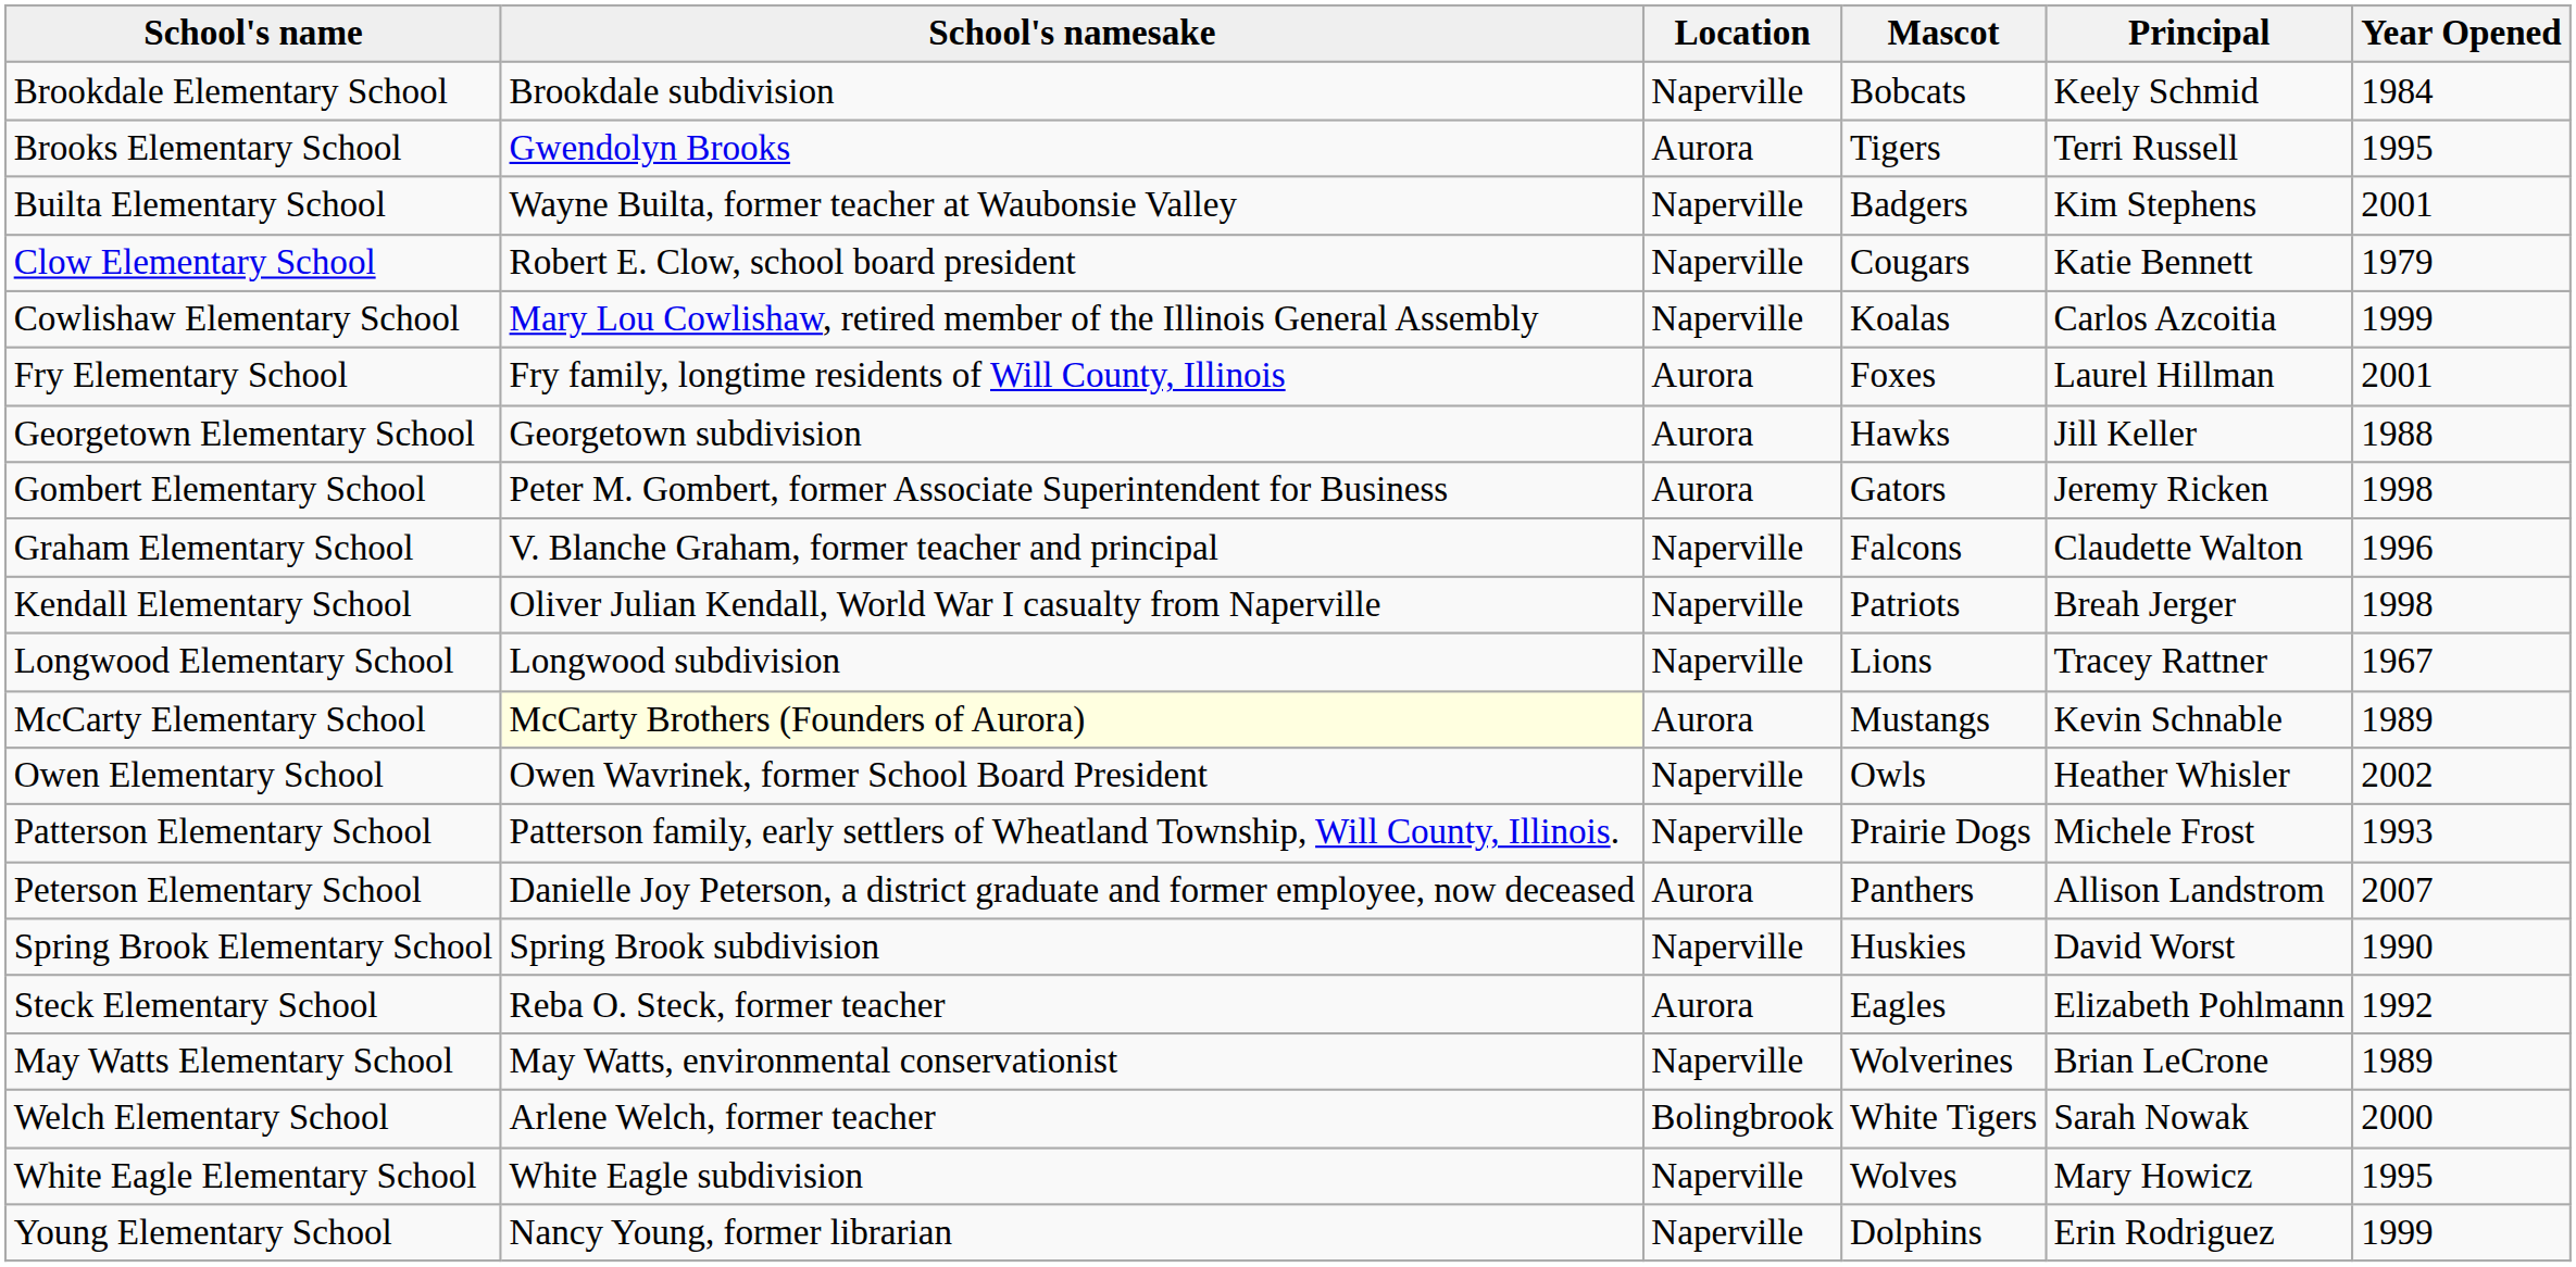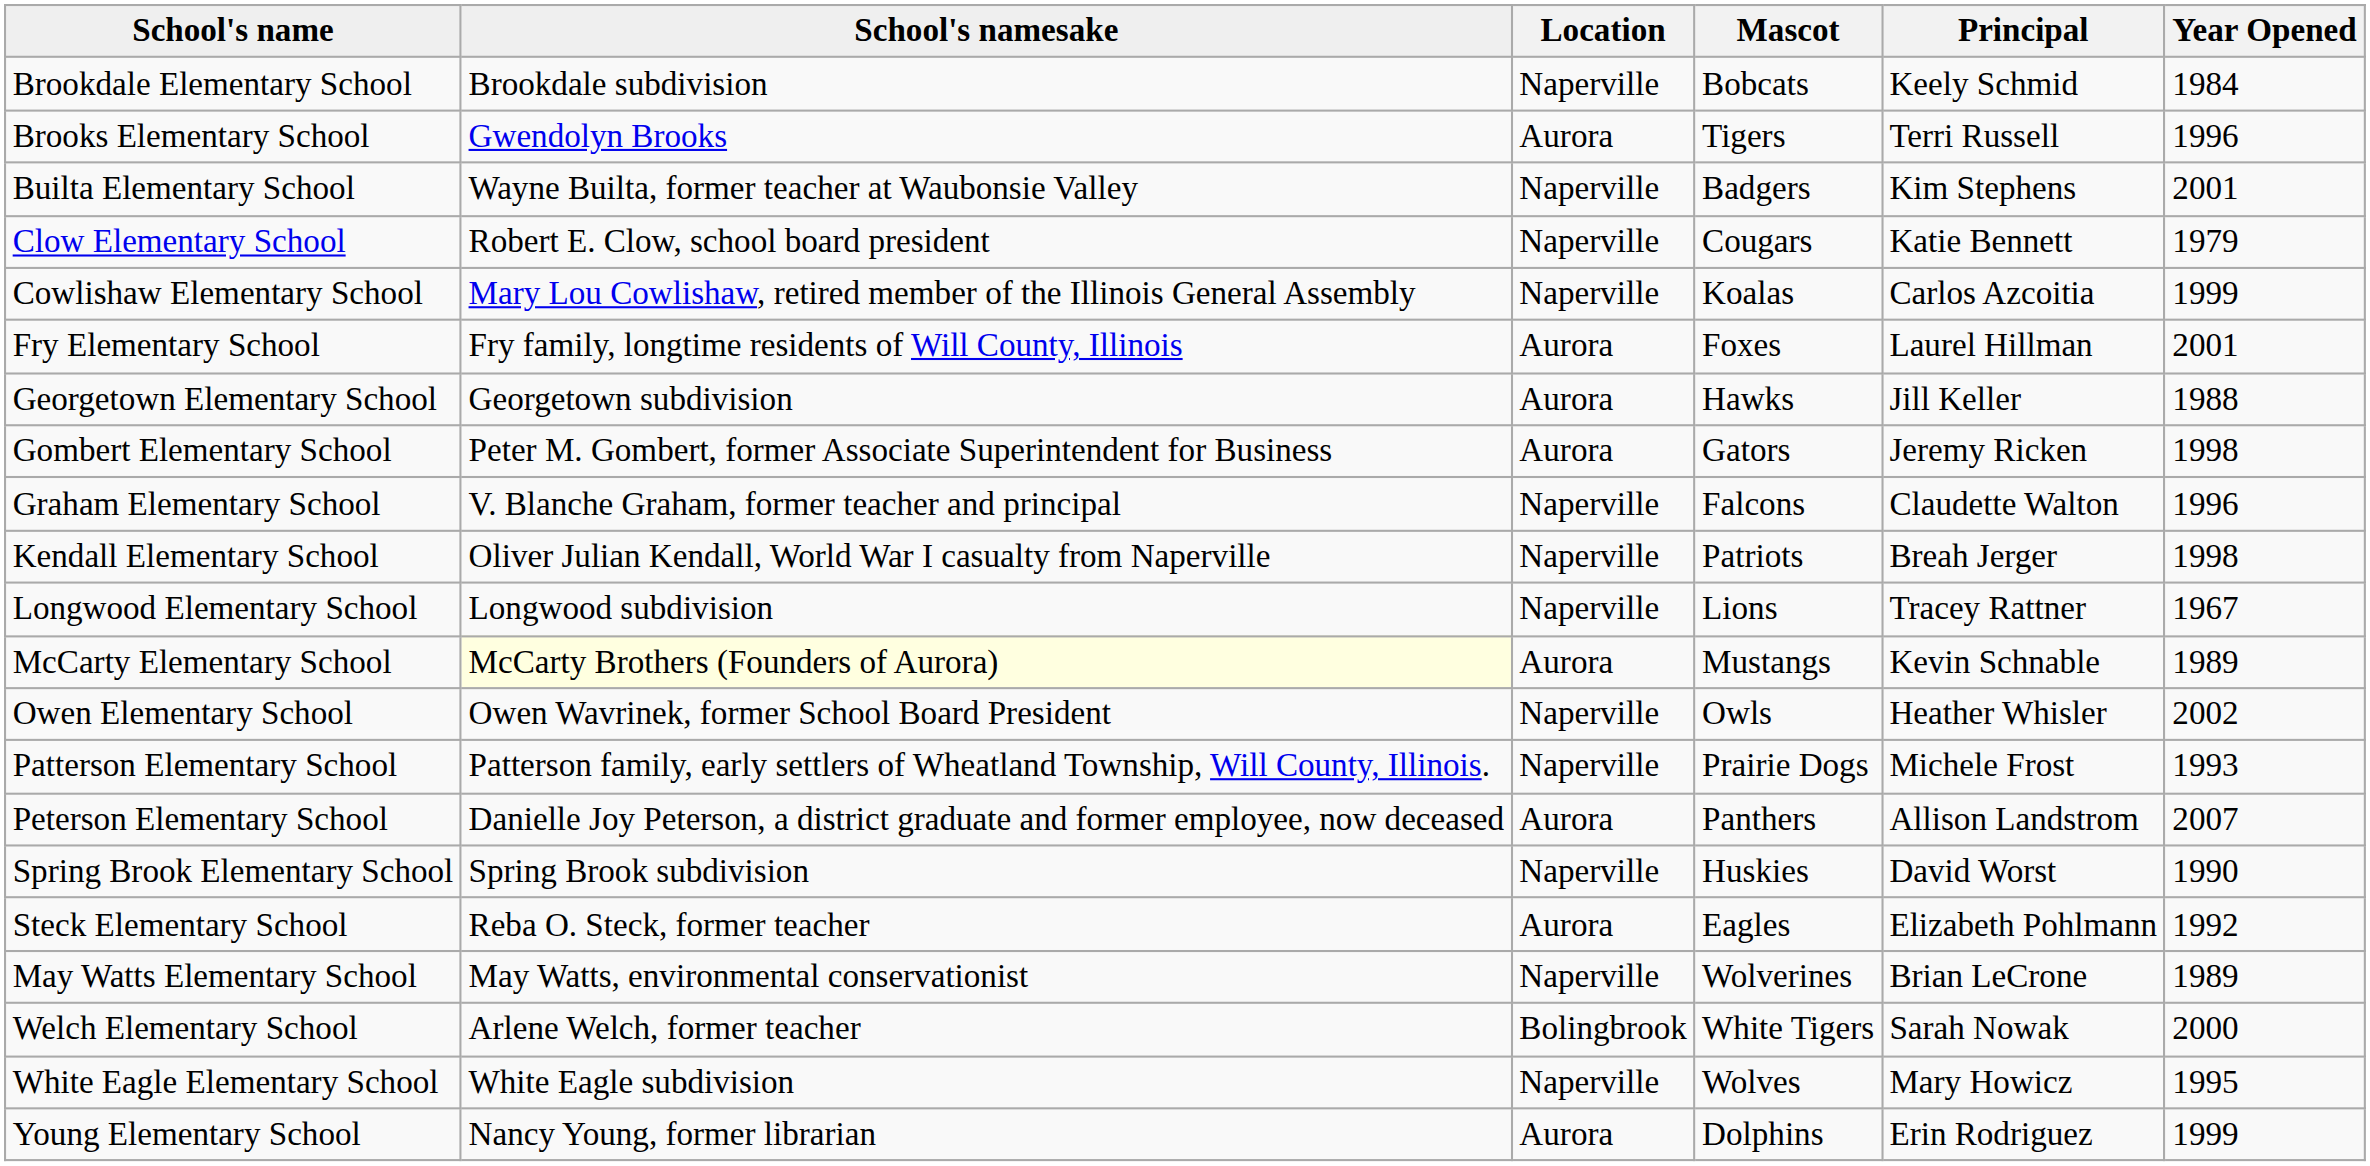 <table class="wikitable">
 <tr>
 <th style="background:#efefef;">School's name</th>
 <th style="background:#efefef;">School's namesake</th>
 <th><strong>Location</strong></th>
 <th><strong>Mascot</strong></th>
 <th><strong>Principal</strong></th>
 <th><strong>Year Opened</strong></th>
 </tr>
 <tr>
 <td>Brookdale Elementary School</td>
 <td>Brookdale subdivision</td>
 <td>Naperville</td>
 <td>Bobcats</td>
 <td>Keely Schmid</td>
 <td>1984</td>
 </tr>
 <tr>
 <td>Brooks Elementary School</td>
 <td><a href='#'>Gwendolyn Brooks</a></td>
 <td>Aurora</td>
 <td>Tigers</td>
 <td>Terri Russell</td>
-<td>1995</td>
+<td>1996</td>
 </tr>
 <tr>
 <td>Builta Elementary School</td>
 <td>Wayne Builta, former teacher at Waubonsie Valley</td>
 <td>Naperville</td>
 <td>Badgers</td>
 <td>Kim Stephens</td>
 <td>2001</td>
 </tr>
 <tr>
 <td><a href='#'>Clow Elementary School</a></td>
 <td>Robert E. Clow, school board president</td>
 <td>Naperville</td>
 <td>Cougars</td>
 <td>Katie Bennett</td>
 <td>1979</td>
 </tr>
 <tr>
 <td>Cowlishaw Elementary School</td>
 <td><a href='#'>Mary Lou Cowlishaw</a>, retired member of the Illinois General Assembly</td>
 <td>Naperville</td>
 <td>Koalas</td>
 <td>Carlos Azcoitia</td>
 <td>1999</td>
 </tr>
 <tr>
 <td>Fry Elementary School</td>
 <td>Fry family, longtime residents of <a href='#'>Will County, Illinois</a></td>
 <td>Aurora</td>
 <td>Foxes</td>
 <td>Laurel Hillman</td>
 <td>2001</td>
 </tr>
 <tr>
 <td>Georgetown Elementary School</td>
 <td>Georgetown subdivision</td>
 <td>Aurora</td>
 <td>Hawks</td>
 <td>Jill Keller</td>
 <td>1988</td>
 </tr>
 <tr>
 <td>Gombert Elementary School</td>
 <td>Peter M. Gombert, former Associate Superintendent for Business</td>
 <td>Aurora</td>
 <td>Gators</td>
 <td>Jeremy Ricken</td>
 <td>1998</td>
 </tr>
 <tr>
 <td>Graham Elementary School</td>
 <td>V. Blanche Graham, former teacher and principal</td>
 <td>Naperville</td>
 <td>Falcons</td>
 <td>Claudette Walton</td>
 <td>1996</td>
 </tr>
 <tr>
 <td>Kendall Elementary School</td>
 <td>Oliver Julian Kendall, World War I casualty from Naperville</td>
 <td>Naperville</td>
 <td>Patriots</td>
 <td>Breah Jerger</td>
 <td>1998</td>
 </tr>
 <tr>
 <td>Longwood Elementary School</td>
 <td>Longwood subdivision</td>
 <td>Naperville</td>
 <td>Lions</td>
 <td>Tracey Rattner</td>
 <td>1967</td>
 </tr>
 <tr>
 <td>McCarty Elementary School</td>
 <td style="background: lightyellow;">McCarty Brothers (Founders of Aurora)</td>
 <td>Aurora</td>
 <td>Mustangs</td>
 <td>Kevin Schnable</td>
 <td>1989</td>
 </tr>
 <tr>
 <td>Owen Elementary School</td>
 <td>Owen Wavrinek, former School Board President </td>
 <td>Naperville</td>
 <td>Owls</td>
 <td>Heather Whisler</td>
 <td>2002</td>
 </tr>
 <tr>
 <td>Patterson Elementary School</td>
 <td>Patterson family, early settlers of Wheatland Township, <a href='#'>Will County, Illinois</a>.</td>
 <td>Naperville</td>
 <td>Prairie Dogs</td>
 <td>Michele Frost</td>
 <td>1993</td>
 </tr>
 <tr>
 <td>Peterson Elementary School</td>
 <td>Danielle Joy Peterson, a district graduate and former employee, now deceased</td>
 <td>Aurora</td>
 <td>Panthers</td>
 <td>Allison Landstrom</td>
 <td>2007</td>
 </tr>
 <tr>
 <td>Spring Brook Elementary School</td>
 <td>Spring Brook subdivision</td>
 <td>Naperville</td>
 <td>Huskies</td>
 <td>David Worst</td>
 <td>1990</td>
 </tr>
 <tr>
 <td>Steck Elementary School</td>
 <td>Reba O. Steck, former teacher</td>
 <td>Aurora</td>
 <td>Eagles</td>
 <td>Elizabeth Pohlmann</td>
 <td>1992</td>
 </tr>
 <tr>
 <td>May Watts Elementary School</td>
 <td>May Watts, environmental conservationist</td>
 <td>Naperville</td>
 <td>Wolverines</td>
 <td>Brian LeCrone</td>
 <td>1989</td>
 </tr>
 <tr>
 <td>Welch Elementary School</td>
 <td>Arlene Welch, former teacher</td>
 <td>Bolingbrook</td>
 <td>White Tigers</td>
 <td>Sarah Nowak</td>
 <td>2000</td>
 </tr>
 <tr>
 <td>White Eagle Elementary School</td>
 <td>White Eagle subdivision</td>
 <td>Naperville</td>
 <td>Wolves</td>
 <td>Mary Howicz</td>
 <td>1995</td>
 </tr>
 <tr>
 <td>Young Elementary School</td>
 <td>Nancy Young, former librarian</td>
-<td>Naperville</td>
+<td>Aurora</td>
 <td>Dolphins</td>
 <td>Erin Rodriguez</td>
 <td>1999</td>
 </tr>
 </table>
